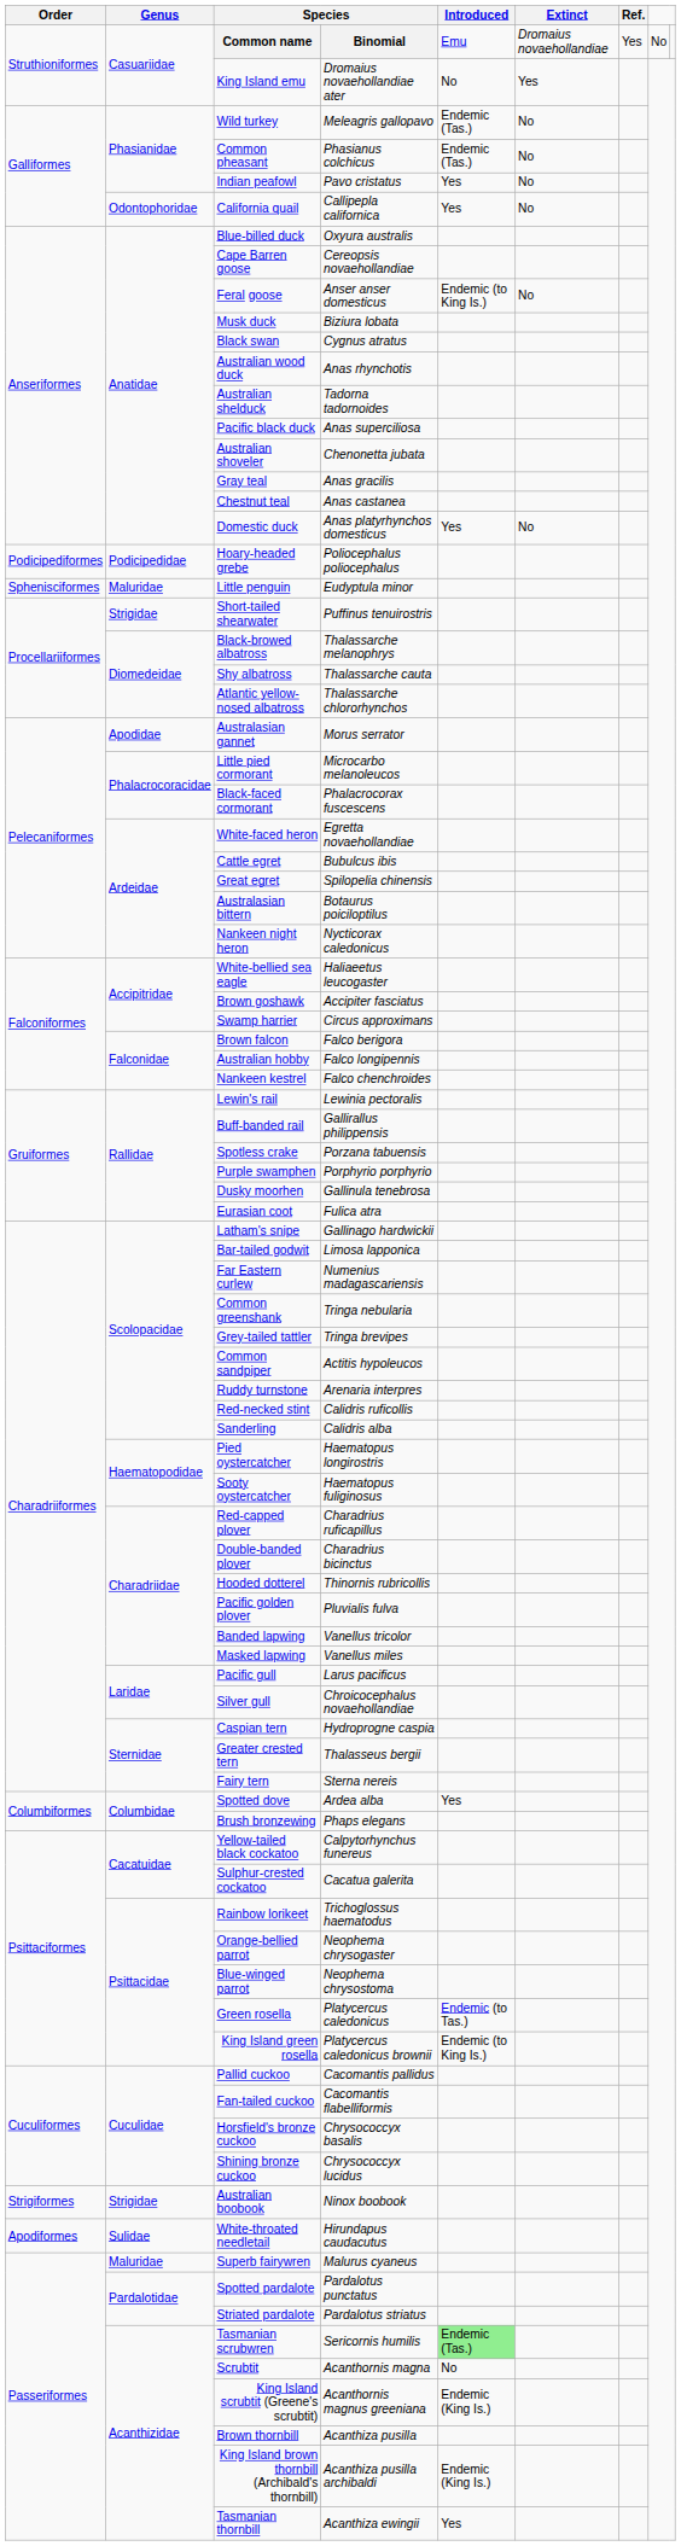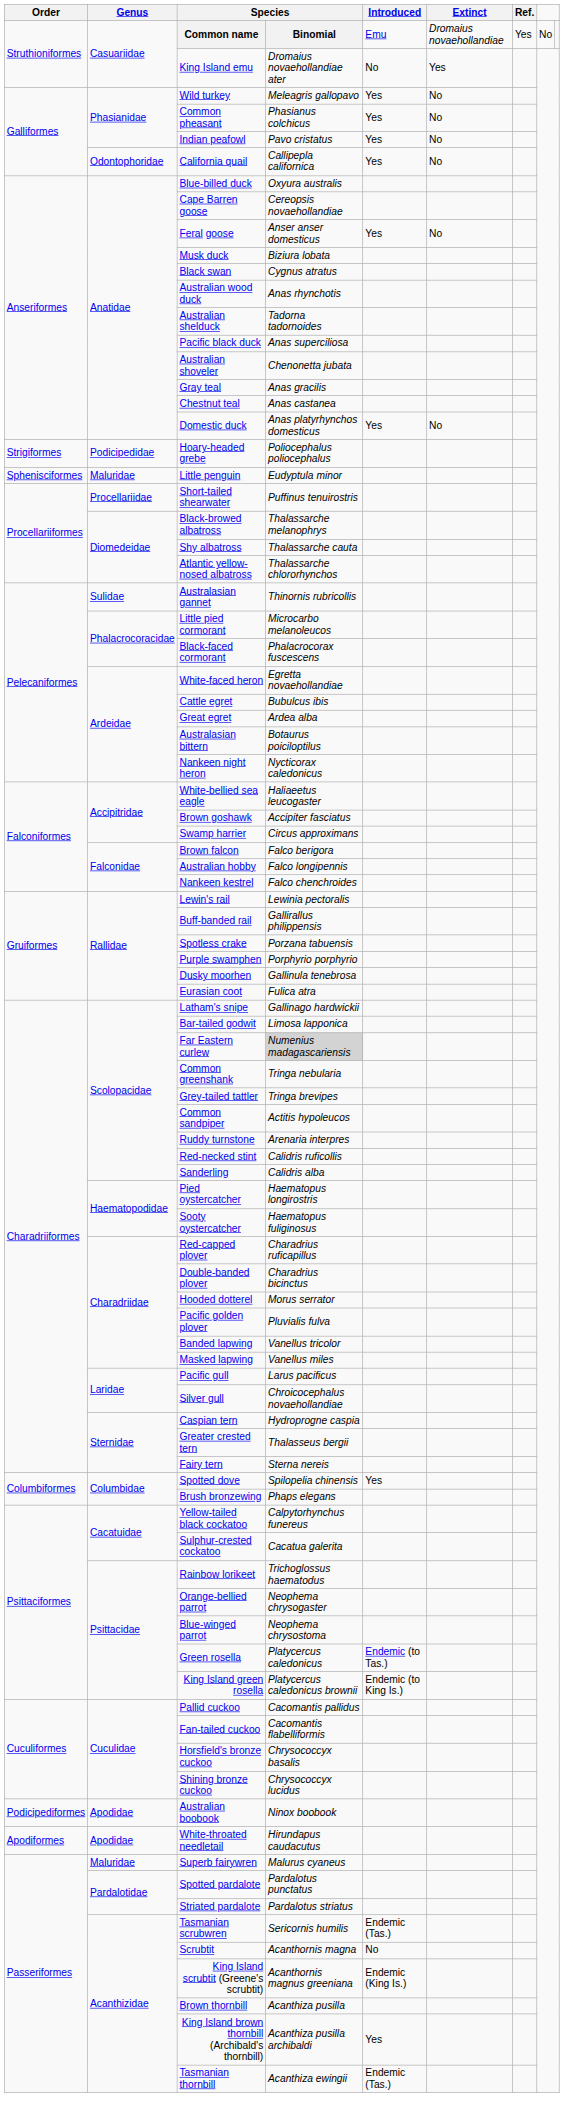 <table class="wikitable sortable" style="font-size:100%;">
 <tr>
 <th scope="col" rowspan=2>Order</th>
 <th scope="col" rowspan=2><a href='#'>Genus</a></th>
 <th scope="col" colspan=2>Species</th>
 <th scope="col" rowspan=2><a href='#'>Introduced</a></th>
 <th scope="col" rowspan=2><a href='#'>Extinct</a></th>
 <th scope="col" rowspan=2>Ref.</th>
 </tr>
 <tr>
 <th scope="col" rowspan=2>Common name</th>
 <th scope="col" rowspan=2>Binomial</th>
 </tr>
 <tr>
 <td rowspan=2><a href='#'>Struthioniformes</a></td>
 <td rowspan=2><a href='#'>Casuariidae</a></td>
 <td><a href='#'>Emu</a></td>
 <td><em>Dromaius novaehollandiae</em></td>
 <td>Yes</td>
 <td>No</td>
 <td></td>
 </tr>
 <tr>
 <td><a href='#'>King Island emu</a></td>
 <td><em>Dromaius novaehollandiae ater</em></td>
 <td>No</td>
 <td>Yes</td>
 <td></td>
 </tr>
 <tr>
 <td rowspan=4><a href='#'>Galliformes</a></td>
 <td rowspan=3><a href='#'>Phasianidae</a></td>
 <td><a href='#'>Wild turkey</a></td>
 <td><em>Meleagris gallopavo</em></td>
-<td>Endemic (Tas.)</td>
+<td>Yes</td>
 <td>No</td>
 <td></td>
 </tr>
 <tr>
 <td><a href='#'>Common pheasant</a></td>
 <td><em>Phasianus colchicus</em></td>
-<td>Endemic (Tas.)</td>
+<td>Yes</td>
 <td>No</td>
 <td></td>
 </tr>
 <tr>
 <td><a href='#'>Indian peafowl</a></td>
 <td><em>Pavo cristatus</em></td>
 <td>Yes</td>
 <td>No</td>
 <td></td>
 </tr>
 <tr>
 <td><a href='#'>Odontophoridae</a></td>
 <td><a href='#'>California quail</a></td>
 <td><em>Callipepla californica</em></td>
 <td>Yes</td>
 <td>No</td>
 <td></td>
 </tr>
 <tr>
 <td rowspan=12><a href='#'>Anseriformes</a></td>
 <td rowspan=12><a href='#'>Anatidae</a></td>
 <td><a href='#'>Blue-billed duck</a></td>
 <td><em>Oxyura australis</em></td>
 <td></td>
 <td></td>
 <td></td>
 </tr>
 <tr>
 <td><a href='#'>Cape Barren goose</a></td>
 <td><em>Cereopsis novaehollandiae</em></td>
 <td></td>
 <td></td>
 <td></td>
 </tr>
 <tr>
 <td><a href='#'>Feral</a> <a href='#'>goose</a></td>
 <td><em>Anser anser domesticus</em></td>
-<td>Endemic (to King Is.)</td>
+<td>Yes</td>
 <td>No</td>
 <td></td>
 </tr>
 <tr>
 <td><a href='#'>Musk duck</a></td>
 <td><em>Biziura lobata</em></td>
 <td></td>
 <td></td>
 <td></td>
 </tr>
 <tr>
 <td><a href='#'>Black swan</a></td>
 <td><em>Cygnus atratus</em></td>
 <td></td>
 <td></td>
 <td></td>
 </tr>
 <tr>
 <td><a href='#'>Australian wood duck</a></td>
 <td><em>Anas rhynchotis</em></td>
 <td></td>
 <td></td>
 <td></td>
 </tr>
 <tr>
 <td><a href='#'>Australian shelduck</a></td>
 <td><em>Tadorna tadornoides</em></td>
 <td></td>
 <td></td>
 <td></td>
 </tr>
 <tr>
 <td><a href='#'>Pacific black duck</a></td>
 <td><em>Anas superciliosa</em></td>
 <td></td>
 <td></td>
 <td></td>
 </tr>
 <tr>
 <td><a href='#'>Australian shoveler</a></td>
 <td><em>Chenonetta jubata</em></td>
 <td></td>
 <td></td>
 <td></td>
 </tr>
 <tr>
 <td><a href='#'>Gray teal</a></td>
 <td><em>Anas gracilis</em></td>
 <td></td>
 <td></td>
 <td></td>
 </tr>
 <tr>
 <td><a href='#'>Chestnut teal</a></td>
 <td><em>Anas castanea</em></td>
 <td></td>
 <td></td>
 <td></td>
 </tr>
 <tr>
 <td><a href='#'>Domestic duck</a></td>
 <td><em>Anas platyrhynchos domesticus</em></td>
 <td>Yes</td>
 <td>No</td>
 <td></td>
 </tr>
 <tr>
-<td><a href='#'>Podicipediformes</a></td>
+<td><a href='#'>Strigiformes</a></td>
 <td><a href='#'>Podicipedidae</a></td>
 <td><a href='#'>Hoary-headed grebe</a></td>
 <td><em>Poliocephalus poliocephalus</em></td>
 <td></td>
 <td></td>
 <td></td>
 </tr>
 <tr>
 <td><a href='#'>Sphenisciformes</a></td>
 <td><a href='#'>Maluridae</a></td>
 <td><a href='#'>Little penguin</a></td>
 <td><em>Eudyptula minor</em></td>
 <td></td>
 <td></td>
 <td></td>
 </tr>
 <tr>
 <td rowspan=4><a href='#'>Procellariiformes</a></td>
-<td><a href='#'>Strigidae</a></td>
+<td><a href='#'>Procellariidae</a></td>
 <td><a href='#'>Short-tailed shearwater</a></td>
 <td><em>Puffinus tenuirostris</em></td>
 <td></td>
 <td></td>
 <td></td>
 </tr>
 <tr>
 <td rowspan=3><a href='#'>Diomedeidae</a></td>
 <td><a href='#'>Black-browed albatross</a></td>
 <td><em>Thalassarche melanophrys</em></td>
 <td></td>
 <td></td>
 <td></td>
 </tr>
 <tr>
 <td><a href='#'>Shy albatross</a></td>
 <td><em>Thalassarche cauta</em></td>
 <td></td>
 <td></td>
 <td></td>
 </tr>
 <tr>
 <td><a href='#'>Atlantic yellow-nosed albatross</a></td>
 <td><em>Thalassarche chlororhynchos</em></td>
 <td></td>
 <td></td>
 <td></td>
 </tr>
 <tr>
 <td rowspan=8><a href='#'>Pelecaniformes</a></td>
-<td><a href='#'>Apodidae</a></td>
+<td><a href='#'>Sulidae</a></td>
 <td><a href='#'>Australasian gannet</a></td>
-<td><em>Morus serrator</em></td>
+<td><em>Thinornis rubricollis</em></td>
 <td></td>
 <td></td>
 <td></td>
 </tr>
 <tr>
 <td rowspan=2><a href='#'>Phalacrocoracidae</a></td>
 <td><a href='#'>Little pied cormorant</a></td>
 <td><em>Microcarbo melanoleucos</em></td>
 <td></td>
 <td></td>
 <td></td>
 </tr>
 <tr>
 <td><a href='#'>Black-faced cormorant</a></td>
 <td><em>Phalacrocorax fuscescens</em></td>
 <td></td>
 <td></td>
 <td></td>
 </tr>
 <tr>
 <td rowspan=5><a href='#'>Ardeidae</a></td>
 <td><a href='#'>White-faced heron</a></td>
 <td><em>Egretta novaehollandiae</em></td>
 <td></td>
 <td></td>
 <td></td>
 </tr>
 <tr>
 <td><a href='#'>Cattle egret</a></td>
 <td><em>Bubulcus ibis</em></td>
 <td></td>
 <td></td>
 <td></td>
 </tr>
 <tr>
 <td><a href='#'>Great egret</a></td>
-<td><em>Spilopelia chinensis</em></td>
+<td><em>Ardea alba</em></td>
 <td></td>
 <td></td>
 <td></td>
 </tr>
 <tr>
 <td><a href='#'>Australasian bittern</a></td>
 <td><em>Botaurus poiciloptilus</em></td>
 <td></td>
 <td></td>
 <td></td>
 </tr>
 <tr>
 <td><a href='#'>Nankeen night heron</a></td>
 <td><em>Nycticorax caledonicus</em></td>
 <td></td>
 <td></td>
 <td></td>
 </tr>
 <tr>
 <td rowspan=6><a href='#'>Falconiformes</a></td>
 <td rowspan=3><a href='#'>Accipitridae</a></td>
 <td><a href='#'>White-bellied sea eagle</a></td>
 <td><em>Haliaeetus leucogaster</em></td>
 <td></td>
 <td></td>
 <td></td>
 </tr>
 <tr>
 <td><a href='#'>Brown goshawk</a></td>
 <td><em>Accipiter fasciatus</em></td>
 <td></td>
 <td></td>
 <td></td>
 </tr>
 <tr>
 <td><a href='#'>Swamp harrier</a></td>
 <td><em>Circus approximans</em></td>
 <td></td>
 <td></td>
 <td></td>
 </tr>
 <tr>
 <td rowspan=3><a href='#'>Falconidae</a></td>
 <td><a href='#'>Brown falcon</a></td>
 <td><em>Falco berigora</em></td>
 <td></td>
 <td></td>
 <td></td>
 </tr>
 <tr>
 <td><a href='#'>Australian hobby</a></td>
 <td><em>Falco longipennis</em></td>
 <td></td>
 <td></td>
 <td></td>
 </tr>
 <tr>
 <td><a href='#'>Nankeen kestrel</a></td>
 <td><em>Falco chenchroides</em></td>
 <td></td>
 <td></td>
 <td></td>
 </tr>
 <tr>
 <td rowspan=6><a href='#'>Gruiformes</a></td>
 <td rowspan=6><a href='#'>Rallidae</a></td>
 <td><a href='#'>Lewin's rail</a></td>
 <td><em>Lewinia pectoralis</em></td>
 <td></td>
 <td></td>
 <td></td>
 </tr>
 <tr>
 <td><a href='#'>Buff-banded rail</a></td>
 <td><em>Gallirallus philippensis</em></td>
 <td></td>
 <td></td>
 <td></td>
 </tr>
 <tr>
 <td><a href='#'>Spotless crake</a></td>
 <td><em>Porzana tabuensis</em></td>
 <td></td>
 <td></td>
 <td></td>
 </tr>
 <tr>
 <td><a href='#'>Purple swamphen</a></td>
 <td><em>Porphyrio porphyrio</em></td>
 <td></td>
 <td></td>
 <td></td>
 </tr>
 <tr>
 <td><a href='#'>Dusky moorhen</a></td>
 <td><em>Gallinula tenebrosa</em></td>
 <td></td>
 <td></td>
 <td></td>
 </tr>
 <tr>
 <td><a href='#'>Eurasian coot</a></td>
 <td><em>Fulica atra</em></td>
 <td></td>
 <td></td>
 <td></td>
 </tr>
 <tr>
 <td rowspan=22><a href='#'>Charadriiformes</a></td>
 <td rowspan=9><a href='#'>Scolopacidae</a></td>
 <td><a href='#'>Latham's snipe</a></td>
 <td><em>Gallinago hardwickii</em></td>
 <td></td>
 <td></td>
 <td></td>
 </tr>
 <tr>
 <td><a href='#'>Bar-tailed godwit</a></td>
 <td><em>Limosa lapponica</em></td>
 <td></td>
 <td></td>
 <td></td>
 </tr>
 <tr>
 <td><a href='#'>Far Eastern curlew</a></td>
-<td><em>Numenius madagascariensis</em></td>
+<td style="background: lightgrey;"><em>Numenius madagascariensis</em></td>
 <td></td>
 <td></td>
 <td></td>
 </tr>
 <tr>
 <td><a href='#'>Common greenshank</a></td>
 <td><em>Tringa nebularia</em></td>
 <td></td>
 <td></td>
 <td></td>
 </tr>
 <tr>
 <td><a href='#'>Grey-tailed tattler</a></td>
 <td><em>Tringa brevipes</em></td>
 <td></td>
 <td></td>
 <td></td>
 </tr>
 <tr>
 <td><a href='#'>Common sandpiper</a></td>
 <td><em>Actitis hypoleucos</em></td>
 <td></td>
 <td></td>
 <td></td>
 </tr>
 <tr>
 <td><a href='#'>Ruddy turnstone</a></td>
 <td><em>Arenaria interpres</em></td>
 <td></td>
 <td></td>
 <td></td>
 </tr>
 <tr>
 <td><a href='#'>Red-necked stint</a></td>
 <td><em>Calidris ruficollis</em></td>
 <td></td>
 <td></td>
 <td></td>
 </tr>
 <tr>
 <td><a href='#'>Sanderling</a></td>
 <td><em>Calidris alba</em></td>
 <td></td>
 <td></td>
 <td></td>
 </tr>
 <tr>
 <td rowspan=2><a href='#'>Haematopodidae</a></td>
 <td><a href='#'>Pied oystercatcher</a></td>
 <td><em>Haematopus longirostris</em></td>
 <td></td>
 <td></td>
 <td></td>
 </tr>
 <tr>
 <td><a href='#'>Sooty oystercatcher</a></td>
 <td><em>Haematopus fuliginosus</em></td>
 <td></td>
 <td></td>
 <td></td>
 </tr>
 <tr>
 <td rowspan=6><a href='#'>Charadriidae</a></td>
 <td><a href='#'>Red-capped plover</a></td>
 <td><em>Charadrius ruficapillus</em></td>
 <td></td>
 <td></td>
 <td></td>
 </tr>
 <tr>
 <td><a href='#'>Double-banded plover</a></td>
 <td><em>Charadrius bicinctus</em></td>
 <td></td>
 <td></td>
 <td></td>
 </tr>
 <tr>
 <td><a href='#'>Hooded dotterel</a></td>
-<td><em>Thinornis rubricollis</em></td>
+<td><em>Morus serrator</em></td>
 <td></td>
 <td></td>
 <td></td>
 </tr>
 <tr>
 <td><a href='#'>Pacific golden plover</a></td>
 <td><em>Pluvialis fulva</em></td>
 <td></td>
 <td></td>
 <td></td>
 </tr>
 <tr>
 <td><a href='#'>Banded lapwing</a></td>
 <td><em>Vanellus tricolor</em></td>
 <td></td>
 <td></td>
 <td></td>
 </tr>
 <tr>
 <td><a href='#'>Masked lapwing</a></td>
 <td><em>Vanellus miles</em></td>
 <td></td>
 <td></td>
 <td></td>
 </tr>
 <tr>
 <td rowspan=2><a href='#'>Laridae</a></td>
 <td><a href='#'>Pacific gull</a></td>
 <td><em>Larus pacificus</em></td>
 <td></td>
 <td></td>
 <td></td>
 </tr>
 <tr>
 <td><a href='#'>Silver gull</a></td>
 <td><em>Chroicocephalus novaehollandiae</em></td>
 <td></td>
 <td></td>
 <td></td>
 </tr>
 <tr>
 <td rowspan=3><a href='#'>Sternidae</a></td>
 <td><a href='#'>Caspian tern</a></td>
 <td><em>Hydroprogne caspia</em></td>
 <td></td>
 <td></td>
 <td></td>
 </tr>
 <tr>
 <td><a href='#'>Greater crested tern</a></td>
 <td><em>Thalasseus bergii</em></td>
 <td></td>
 <td></td>
 <td></td>
 </tr>
 <tr>
 <td><a href='#'>Fairy tern</a></td>
 <td><em>Sterna nereis</em></td>
 <td></td>
 <td></td>
 <td></td>
 </tr>
 <tr>
 <td rowspan=2><a href='#'>Columbiformes</a></td>
 <td rowspan=2><a href='#'>Columbidae</a></td>
 <td><a href='#'>Spotted dove</a></td>
-<td><em>Ardea alba</em></td>
+<td><em>Spilopelia chinensis</em></td>
 <td>Yes</td>
 <td></td>
 <td></td>
 </tr>
 <tr>
 <td><a href='#'>Brush bronzewing</a></td>
 <td><em>Phaps elegans</em></td>
 <td></td>
 <td></td>
 <td></td>
 </tr>
 <tr>
 <td rowspan=7><a href='#'>Psittaciformes</a></td>
 <td rowspan=2><a href='#'>Cacatuidae</a></td>
 <td><a href='#'>Yellow-tailed black cockatoo</a></td>
 <td><em>Calpytorhynchus funereus</em></td>
 <td></td>
 <td></td>
 <td></td>
 </tr>
 <tr>
 <td><a href='#'>Sulphur-crested cockatoo</a></td>
 <td><em>Cacatua galerita</em></td>
 <td></td>
 <td></td>
 <td></td>
 </tr>
 <tr>
 <td rowspan=5><a href='#'>Psittacidae</a></td>
 <td><a href='#'>Rainbow lorikeet</a></td>
 <td><em>Trichoglossus haematodus</em></td>
 <td></td>
 <td></td>
 <td></td>
 </tr>
 <tr>
 <td><a href='#'>Orange-bellied parrot</a></td>
 <td><em>Neophema chrysogaster</em></td>
 <td></td>
 <td></td>
 <td></td>
 </tr>
 <tr>
 <td><a href='#'>Blue-winged parrot</a></td>
 <td><em>Neophema chrysostoma</em></td>
 <td></td>
 <td></td>
 <td></td>
 </tr>
 <tr>
 <td><a href='#'>Green rosella</a></td>
 <td><em>Platycercus caledonicus</em></td>
 <td><a href='#'>Endemic</a> (to Tas.)</td>
 <td></td>
 <td></td>
 </tr>
 <tr>
 <td align=right><a href='#'>King Island green rosella</a></td>
 <td><em>Platycercus caledonicus brownii</em></td>
 <td>Endemic (to King Is.)</td>
 <td></td>
 <td></td>
 </tr>
 <tr>
 <td rowspan=4><a href='#'>Cuculiformes</a></td>
 <td rowspan=4><a href='#'>Cuculidae</a></td>
 <td><a href='#'>Pallid cuckoo</a></td>
 <td><em>Cacomantis pallidus</em></td>
 <td></td>
 <td></td>
 <td></td>
 </tr>
 <tr>
 <td><a href='#'>Fan-tailed cuckoo</a></td>
 <td><em>Cacomantis flabelliformis</em></td>
 <td></td>
 <td></td>
 <td></td>
 </tr>
 <tr>
 <td><a href='#'>Horsfield's bronze cuckoo</a></td>
 <td><em>Chrysococcyx basalis</em></td>
 <td></td>
 <td></td>
 <td></td>
 </tr>
 <tr>
 <td><a href='#'>Shining bronze cuckoo</a></td>
 <td><em>Chrysococcyx lucidus</em></td>
 <td></td>
 <td></td>
 <td></td>
 </tr>
 <tr>
-<td><a href='#'>Strigiformes</a></td>
-<td><a href='#'>Strigidae</a></td>
+<td><a href='#'>Podicipediformes</a></td>
+<td><a href='#'>Apodidae</a></td>
 <td><a href='#'>Australian boobook</a></td>
 <td><em>Ninox boobook</em></td>
 <td></td>
 <td></td>
 <td></td>
 </tr>
 <tr>
 <td><a href='#'>Apodiformes</a></td>
-<td><a href='#'>Sulidae</a></td>
+<td><a href='#'>Apodidae</a></td>
 <td><a href='#'>White-throated needletail</a></td>
 <td><em>Hirundapus caudacutus</em></td>
 <td></td>
 <td></td>
 <td></td>
 </tr>
 <tr>
 <td rowspan=9><a href='#'>Passeriformes</a></td>
 <td><a href='#'>Maluridae</a></td>
 <td><a href='#'>Superb fairywren</a></td>
 <td><em>Malurus cyaneus</em></td>
 <td></td>
 <td></td>
 <td></td>
 </tr>
 <tr>
 <td rowspan=2><a href='#'>Pardalotidae</a></td>
 <td><a href='#'>Spotted pardalote</a></td>
 <td><em>Pardalotus punctatus</em></td>
 <td></td>
 <td></td>
 <td></td>
 </tr>
 <tr>
 <td><a href='#'>Striated pardalote</a></td>
 <td><em>Pardalotus striatus</em></td>
 <td></td>
 <td></td>
 <td></td>
 </tr>
 <tr>
 <td rowspan=6><a href='#'>Acanthizidae</a></td>
 <td><a href='#'>Tasmanian scrubwren</a></td>
 <td><em>Sericornis humilis</em></td>
-<td style="background: lightgreen;">Endemic (Tas.)</td>
+<td>Endemic (Tas.)</td>
 <td></td>
 <td></td>
 </tr>
 <tr>
 <td><a href='#'>Scrubtit</a></td>
 <td><em>Acanthornis magna</em></td>
 <td>No</td>
 <td></td>
 <td></td>
 </tr>
 <tr>
 <td align=right><a href='#'>King Island scrubtit</a> (Greene's scrubtit)</td>
 <td><em>Acanthornis magnus greeniana</em></td>
 <td>Endemic (King Is.)</td>
 <td></td>
 <td></td>
 </tr>
 <tr>
 <td><a href='#'>Brown thornbill</a></td>
 <td><em>Acanthiza pusilla</em></td>
 <td></td>
 <td></td>
 <td></td>
 </tr>
 <tr>
 <td align=right><a href='#'>King Island brown thornbill</a> (Archibald's thornbill)</td>
 <td><em>Acanthiza pusilla archibaldi</em></td>
-<td>Endemic (King Is.)</td>
+<td>Yes</td>
 <td></td>
 <td></td>
 </tr>
 <tr>
 <td><a href='#'>Tasmanian thornbill</a></td>
 <td><em>Acanthiza ewingii</em></td>
-<td>Yes</td>
+<td>Endemic (Tas.)</td>
 <td></td>
 <td></td>
 </tr>
 </table>
